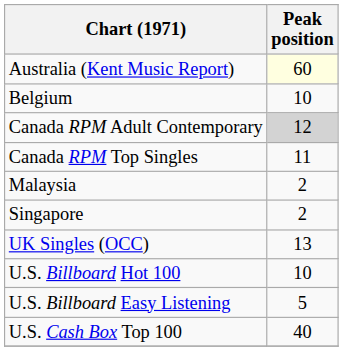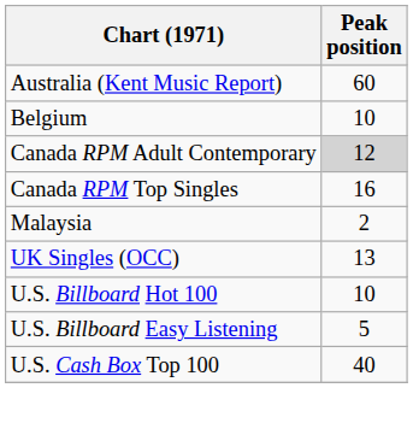 <table class="wikitable sortable">
 <tr>
 <th>Chart (1971)</th>
 <th>Peak<br>position</th>
 </tr>
 <tr>
 <td>Australia (<a href='#'>Kent Music Report</a>)</td>
-<td style="background: lightyellow; text-align:center;">60</td>
+<td style="text-align:center;">60</td>
 </tr>
 <tr>
 <td>Belgium</td>
 <td style="text-align:center;">10</td>
 </tr>
 <tr>
 <td>Canada <em>RPM</em> Adult Contemporary</td>
 <td style="background: lightgrey; text-align:center;">12</td>
 </tr>
 <tr>
 <td>Canada <em><a href='#'>RPM</a></em> Top Singles</td>
-<td style="text-align:center;">11</td>
+<td style="text-align:center;">16</td>
 </tr>
 <tr>
 <td>Malaysia </td>
-<td style="text-align:center;">2</td>
-</tr>
-<tr>
-<td>Singapore </td>
 <td style="text-align:center;">2</td>
 </tr>
 <tr>
 <td><a href='#'>UK Singles</a> (<a href='#'>OCC</a>)</td>
 <td style="text-align:center;">13</td>
 </tr>
 <tr>
 <td>U.S. <em><a href='#'>Billboard</a></em> <a href='#'>Hot 100</a></td>
 <td style="text-align:center;">10</td>
 </tr>
 <tr>
 <td>U.S. <em>Billboard</em> <a href='#'>Easy Listening</a></td>
 <td style="text-align:center;">5</td>
 </tr>
 <tr>
 <td>U.S. <a href='#'><em>Cash Box</em></a> Top 100</td>
 <td align="center">40</td>
 </tr>
 <tr>
 </tr>
 </table>
